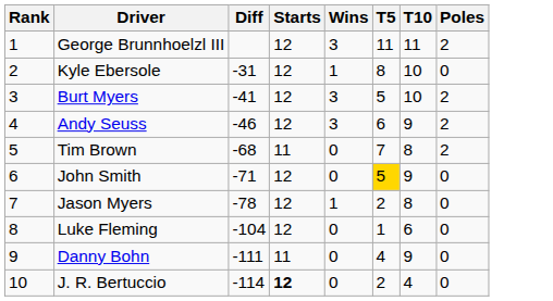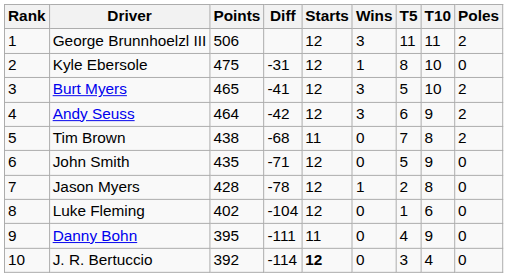 <table class="wikitable">
 <tr>
 <th>Rank</th>
 <th>Driver</th>
+<th>Points</th>
 <th>Diff</th>
 <th>Starts</th>
 <th>Wins</th>
 <th>T5</th>
 <th>T10</th>
 <th>Poles</th>
 </tr>
 <tr>
 <td>1</td>
 <td>George Brunnhoelzl III</td>
+<td>506</td>
 <td></td>
 <td>12</td>
 <td>3</td>
 <td>11</td>
 <td>11</td>
 <td>2</td>
 </tr>
 <tr>
 <td>2</td>
 <td>Kyle Ebersole</td>
+<td>475</td>
 <td>-31</td>
 <td>12</td>
 <td>1</td>
 <td>8</td>
 <td>10</td>
 <td>0</td>
 </tr>
 <tr>
 <td>3</td>
 <td><a href='#'>Burt Myers</a></td>
+<td>465</td>
 <td>-41</td>
 <td>12</td>
 <td>3</td>
 <td>5</td>
 <td>10</td>
 <td>2</td>
 </tr>
 <tr>
 <td>4</td>
 <td><a href='#'>Andy Seuss</a></td>
-<td>-46</td>
+<td>464</td>
+<td>-42</td>
 <td>12</td>
 <td>3</td>
 <td>6</td>
 <td>9</td>
 <td>2</td>
 </tr>
 <tr>
 <td>5</td>
 <td>Tim Brown</td>
+<td>438</td>
 <td>-68</td>
 <td>11</td>
 <td>0</td>
 <td>7</td>
 <td>8</td>
 <td>2</td>
 </tr>
 <tr>
 <td>6</td>
 <td>John Smith</td>
+<td>435</td>
 <td>-71</td>
 <td>12</td>
 <td>0</td>
-<td style="background: gold;">5</td>
+<td>5</td>
 <td>9</td>
 <td>0</td>
 </tr>
 <tr>
 <td>7</td>
 <td>Jason Myers</td>
+<td>428</td>
 <td>-78</td>
 <td>12</td>
 <td>1</td>
 <td>2</td>
 <td>8</td>
 <td>0</td>
 </tr>
 <tr>
 <td>8</td>
 <td>Luke Fleming</td>
+<td>402</td>
 <td>-104</td>
 <td>12</td>
 <td>0</td>
 <td>1</td>
 <td>6</td>
 <td>0</td>
 </tr>
 <tr>
 <td>9</td>
 <td><a href='#'>Danny Bohn</a></td>
+<td>395</td>
 <td>-111</td>
 <td>11</td>
 <td>0</td>
 <td>4</td>
 <td>9</td>
 <td>0</td>
 </tr>
 <tr>
 <td>10</td>
 <td>J. R. Bertuccio</td>
+<td>392</td>
 <td>-114</td>
 <td><strong>12</strong></td>
 <td>0</td>
-<td>2</td>
+<td>3</td>
 <td>4</td>
 <td>0</td>
 </tr>
 </table>
